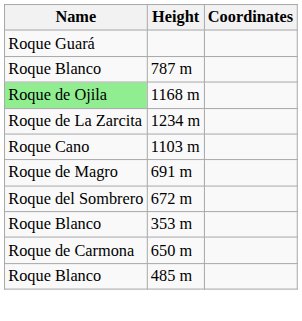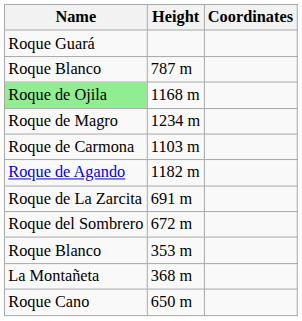 <table class="wikitable sortable">
 <tr>
 <th>Name</th>
 <th>Height</th>
 <th>Coordinates</th>
 </tr>
 <tr>
 <td>Roque Guará</td>
 <td></td>
 <td></td>
 </tr>
 <tr>
 <td>Roque Blanco</td>
 <td>787 m</td>
 <td></td>
 </tr>
 <tr>
 <td style="background: lightgreen;">Roque de Ojila</td>
 <td>1168 m</td>
 <td></td>
 </tr>
 <tr>
-<td>Roque de La Zarcita</td>
+<td>Roque de Magro</td>
 <td>1234 m</td>
 <td></td>
 </tr>
 <tr>
-<td>Roque Cano</td>
+<td>Roque de Carmona</td>
 <td>1103 m</td>
 <td></td>
 </tr>
 <tr>
-<td>Roque de Magro</td>
+<td><a href='#'>Roque de Agando</a></td>
+<td>1182 m</td>
+<td></td>
+</tr>
+<tr>
+<td>Roque de La Zarcita</td>
 <td>691 m</td>
 <td></td>
 </tr>
 <tr>
 <td>Roque del Sombrero</td>
 <td>672 m</td>
 <td></td>
 </tr>
 <tr>
 <td>Roque Blanco</td>
 <td>353 m</td>
 <td></td>
 </tr>
 <tr>
-<td>Roque de Carmona</td>
+<td>La Montañeta</td>
+<td>368 m</td>
+<td></td>
+</tr>
+<tr>
+<td>Roque Cano</td>
 <td>650 m</td>
 <td></td>
 </tr>
-<tr>
-<td>Roque Blanco</td>
-<td>485 m</td>
-<td></td>
-</tr>
 </table>
